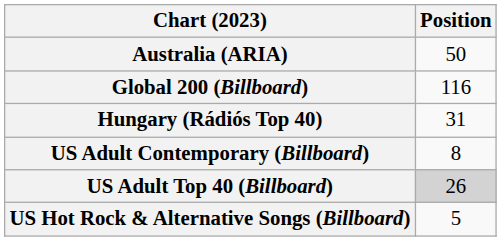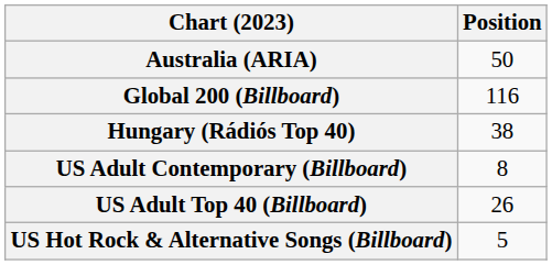 <table class="wikitable sortable plainrowheaders" style="text-align:center">
 <tr>
 <th scope="col">Chart (2023)</th>
 <th scope="col">Position</th>
 </tr>
 <tr>
 <th scope="row">Australia (ARIA)</th>
 <td>50</td>
 </tr>
 <tr>
 <th scope="row">Global 200 (<em>Billboard</em>)</th>
 <td>116</td>
 </tr>
 <tr>
 <th scope="row">Hungary (Rádiós Top 40)</th>
-<td>31</td>
+<td>38</td>
 </tr>
 <tr>
 <th scope="row">US Adult Contemporary (<em>Billboard</em>)</th>
 <td>8</td>
 </tr>
 <tr>
 <th scope="row">US Adult Top 40 (<em>Billboard</em>)</th>
-<td style="background: lightgrey;">26</td>
+<td>26</td>
 </tr>
 <tr>
 <th scope="row">US Hot Rock & Alternative Songs (<em>Billboard</em>)</th>
 <td>5</td>
 </tr>
 </table>
